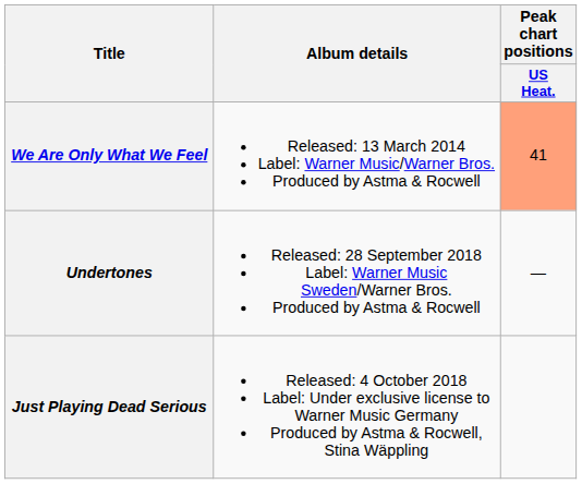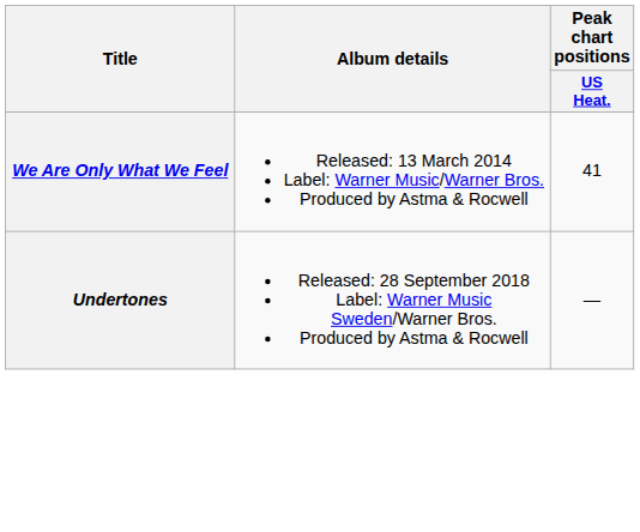 <table class="wikitable plainrowheaders" style="text-align:center;">
 <tr>
 <th scope="col" rowspan="2" style="width:13em;">Title</th>
 <th scope="col" rowspan="2" style="width:18em;">Album details</th>
 <th scope="col" colspan="1">Peak chart positions</th>
 </tr>
 <tr>
 <th scope="col" style="width:4em; font-size:90%;"><a href='#'>US<br>Heat.</a><br></th>
 </tr>
 <tr>
 <th scope="row"><em><a href='#'>We Are Only What We Feel</a></em></th>
 <td><br><ul><li>Released: 13 March 2014</li><li>Label: <a href='#'>Warner Music</a>/<a href='#'>Warner Bros.</a></li><li>Produced by Astma & Rocwell</li></ul></td>
-<td style="background: lightsalmon;">41</td>
+<td>41</td>
 </tr>
 <tr>
 <th scope="row"><em>Undertones</em></th>
 <td><br><ul><li>Released: 28 September 2018</li><li>Label: <a href='#'>Warner Music Sweden</a>/Warner Bros.</li><li>Produced by Astma & Rocwell</li></ul></td>
 <td>—</td>
 </tr>
-<tr>
-<th scope="row"><em>Just Playing Dead Serious</em></th>
-<td><br><ul><li>Released: 4 October 2018</li><li>Label: Under exclusive license to Warner Music Germany</li><li>Produced by Astma & Rocwell, Stina Wäppling</li></ul></td>
-<td></td>
-</tr>
 </table>
